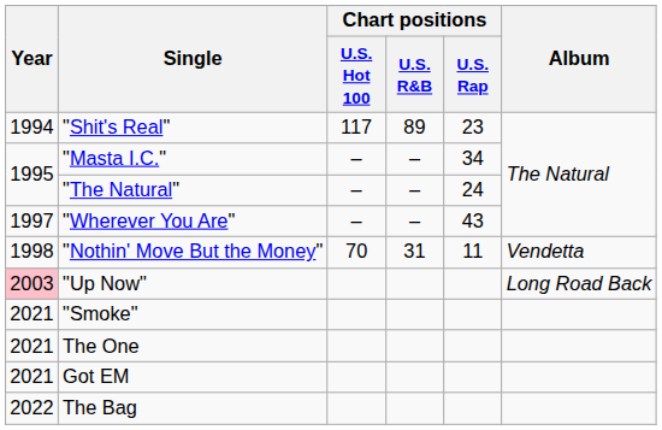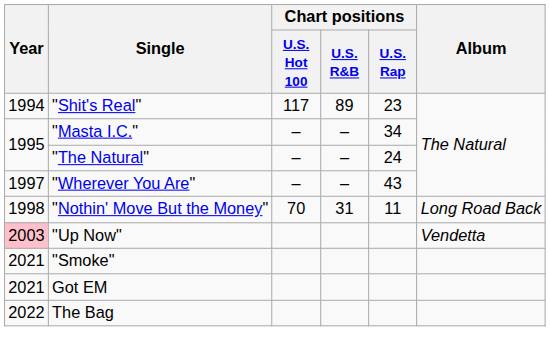 <table class="wikitable">
 <tr>
 <th rowspan="2">Year</th>
 <th rowspan="2">Single</th>
 <th colspan="3">Chart positions</th>
 <th rowspan="2">Album</th>
 </tr>
 <tr>
 <th width="40"><small><a href='#'>U.S. Hot 100</a></small></th>
 <th width="40"><small><a href='#'>U.S. R&B</a></small></th>
 <th width="40"><small><a href='#'>U.S. Rap</a></small></th>
 </tr>
 <tr>
 <td>1994</td>
 <td align="left">"<a href='#'>Shit's Real</a>"</td>
 <td align="center">117</td>
 <td align="center">89</td>
 <td align="center">23</td>
 <td align="left" rowspan="4"><em>The Natural</em></td>
 </tr>
 <tr>
 <td align="center" rowspan="2">1995</td>
 <td align="left">"<a href='#'>Masta I.C.</a>"</td>
 <td align="center">–</td>
 <td align="center">–</td>
 <td align="center">34</td>
 </tr>
 <tr>
 <td align="left">"<a href='#'>The Natural</a>"</td>
 <td align="center">–</td>
 <td align="center">–</td>
 <td align="center">24</td>
 </tr>
 <tr>
 <td>1997</td>
 <td align="left">"<a href='#'>Wherever You Are</a>"</td>
 <td align="center">–</td>
 <td align="center">–</td>
 <td align="center">43</td>
 </tr>
 <tr>
 <td>1998</td>
 <td align="left">"<a href='#'>Nothin' Move But the Money</a>"</td>
 <td align="center">70</td>
 <td align="center">31</td>
 <td align="center">11</td>
-<td><em>Vendetta</em></td>
+<td><em>Long Road Back</em></td>
 </tr>
 <tr>
 <td style="background: pink;">2003</td>
 <td align="left">"Up Now"</td>
 <td align="center"></td>
 <td align="center"></td>
 <td align="center"></td>
-<td><em>Long Road Back</em></td>
+<td><em>Vendetta</em></td>
 </tr>
 <tr>
 <td>2021</td>
 <td align="left">"Smoke"</td>
 <td align="center"></td>
 <td align="center"></td>
 <td align="center"></td>
-<td></td>
-</tr>
-<tr>
-<td>2021</td>
-<td>The One</td>
-<td></td>
-<td></td>
-<td></td>
 <td></td>
 </tr>
 <tr>
 <td>2021</td>
 <td>Got EM</td>
 <td></td>
 <td></td>
 <td></td>
 <td></td>
 </tr>
 <tr>
 <td>2022</td>
 <td>The Bag</td>
 <td></td>
 <td></td>
 <td></td>
 <td></td>
 </tr>
 </table>
